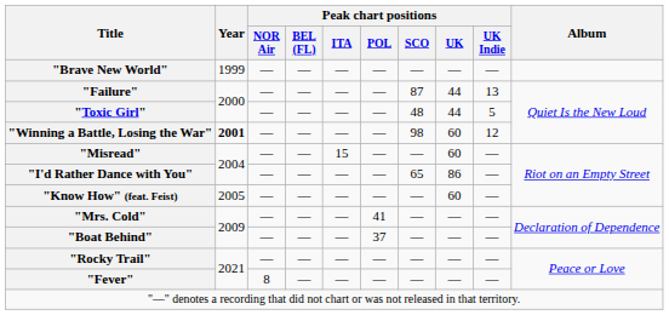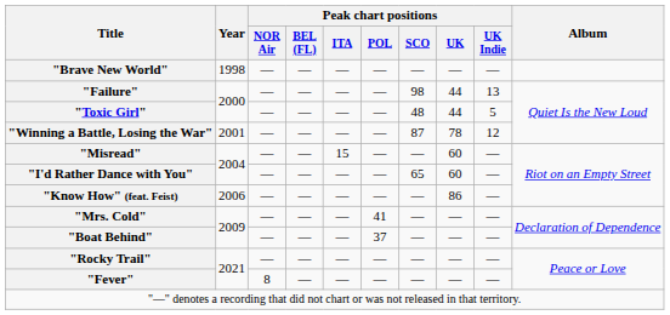 <table class="wikitable plainrowheaders" style="text-align:center;" border="1">
 <tr>
 <th scope="col" rowspan="2">Title</th>
 <th scope="col" rowspan="2">Year</th>
 <th scope="col" colspan="7">Peak chart positions</th>
 <th scope="col" rowspan="2">Album</th>
 </tr>
 <tr>
 <th scope="col" style="width:2.7em;font-size:90%;"><a href='#'>NOR<br>Air</a><br></th>
 <th scope="col" style="width:2.7em;font-size:90%;"><a href='#'>BEL<br>(FL)</a><br></th>
 <th scope="col" style="width:2.7em;font-size:90%;"><a href='#'>ITA</a><br></th>
 <th scope="col" style="width:2.7em;font-size:90%;"><a href='#'>POL</a><br></th>
 <th scope="col" style="width:2.7em;font-size:90%;"><a href='#'>SCO</a><br></th>
 <th scope="col" style="width:2.7em;font-size:90%;"><a href='#'>UK</a><br></th>
 <th scope="col" style="width:2.7em;font-size:90%;"><a href='#'>UK<br>Indie</a><br></th>
 </tr>
 <tr>
 <th scope="row">"Brave New World"</th>
-<td>1999</td>
+<td>1998</td>
 <td>—</td>
 <td>—</td>
 <td>—</td>
 <td>—</td>
 <td>—</td>
 <td>—</td>
 <td>—</td>
 <td></td>
 </tr>
 <tr>
 <th scope="row">"Failure"</th>
 <td rowspan="2">2000</td>
 <td>—</td>
 <td>—</td>
 <td>—</td>
 <td>—</td>
-<td>87</td>
+<td>98</td>
 <td>44</td>
 <td>13</td>
 <td rowspan="3"><em><a href='#'>Quiet Is the New Loud</a></em></td>
 </tr>
 <tr>
 <th scope="row">"<a href='#'>Toxic Girl</a>"</th>
 <td>—</td>
 <td>—</td>
 <td>—</td>
 <td>—</td>
 <td>48</td>
 <td>44</td>
 <td>5</td>
 </tr>
 <tr>
 <th scope="row">"Winning a Battle, Losing the War"</th>
-<td><strong>2001</strong></td>
+<td>2001</td>
 <td>—</td>
 <td>—</td>
 <td>—</td>
 <td>—</td>
-<td>98</td>
-<td>60</td>
+<td>87</td>
+<td>78</td>
 <td>12</td>
 </tr>
 <tr>
 <th scope="row">"Misread"</th>
 <td rowspan="2">2004</td>
 <td>—</td>
 <td>—</td>
 <td>15</td>
 <td>—</td>
 <td>—</td>
 <td>60</td>
 <td>—</td>
 <td rowspan="3"><em><a href='#'>Riot on an Empty Street</a></em></td>
 </tr>
 <tr>
 <th scope="row">"I'd Rather Dance with You"</th>
 <td>—</td>
 <td>—</td>
 <td>—</td>
 <td>—</td>
 <td>65</td>
-<td>86</td>
+<td>60</td>
 <td>—</td>
 </tr>
 <tr>
 <th scope="row">"Know How" <small>(feat. Feist)</small></th>
-<td>2005</td>
+<td>2006</td>
 <td>—</td>
 <td>—</td>
 <td>—</td>
 <td>—</td>
 <td>—</td>
-<td>60</td>
+<td>86</td>
 <td>—</td>
 </tr>
 <tr>
 <th scope="row">"Mrs. Cold"</th>
 <td rowspan="2">2009</td>
 <td>—</td>
 <td>—</td>
 <td>—</td>
 <td>41</td>
 <td>—</td>
 <td>—</td>
 <td>—</td>
 <td rowspan="2"><em><a href='#'>Declaration of Dependence</a></em></td>
 </tr>
 <tr>
 <th scope="row">"Boat Behind"</th>
 <td>—</td>
 <td>—</td>
 <td>—</td>
 <td>37</td>
 <td>—</td>
 <td>—</td>
 <td>—</td>
 </tr>
 <tr>
 <th scope="row">"Rocky Trail"</th>
 <td rowspan="2">2021</td>
 <td>—</td>
 <td>—</td>
 <td>—</td>
 <td>—</td>
 <td>—</td>
 <td>—</td>
 <td>—</td>
 <td rowspan="2"><em><a href='#'>Peace or Love</a></em></td>
 </tr>
 <tr>
 <th scope="row">"Fever"</th>
 <td>8</td>
 <td>—</td>
 <td>—</td>
 <td>—</td>
 <td>—</td>
 <td>—</td>
 <td>—</td>
 </tr>
 <tr>
 <td colspan="16" style="font-size:90%">"—" denotes a recording that did not chart or was not released in that territory.</td>
 </tr>
 </table>
